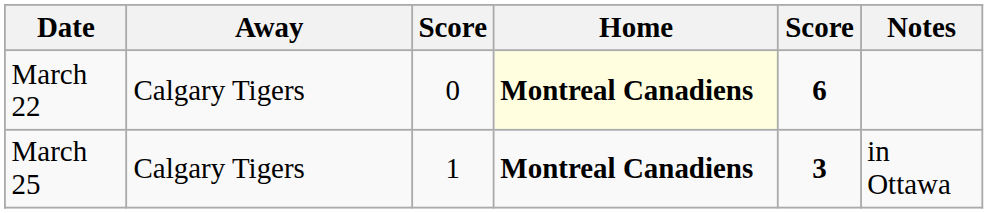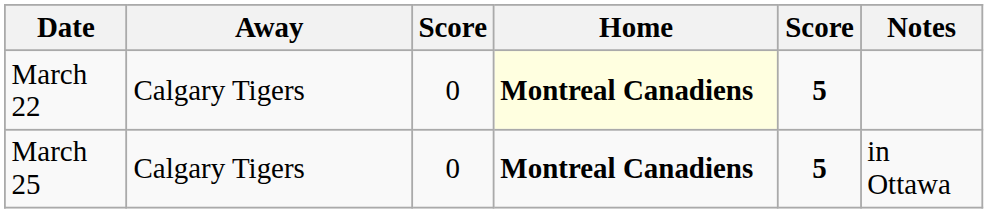 <table class="wikitable">
 <tr>
 <th bgcolor="#DDDDFF" width="60">Date</th>
 <th bgcolor="#DDDDFF" width="150">Away</th>
 <th bgcolor="#DDDDFF" width="5">Score</th>
 <th bgcolor="#DDDDFF" width="150">Home</th>
 <th bgcolor="#DDDDFF" width="5">Score</th>
 <th bgcolor="#DDDDFF" width="60">Notes</th>
 </tr>
 <tr>
 <td>March 22</td>
 <td>Calgary Tigers</td>
 <td align="center">0</td>
 <td style="background: lightyellow;"><strong>Montreal Canadiens</strong></td>
-<td align="center"><strong>6</strong></td>
+<td align="center"><strong>5</strong></td>
 <td></td>
 </tr>
 <tr>
 <td>March 25</td>
 <td>Calgary Tigers</td>
-<td align="center">1</td>
+<td align="center">0</td>
 <td><strong>Montreal Canadiens</strong></td>
-<td align="center"><strong>3</strong></td>
+<td align="center"><strong>5</strong></td>
 <td>in Ottawa</td>
 </tr>
 </table>
